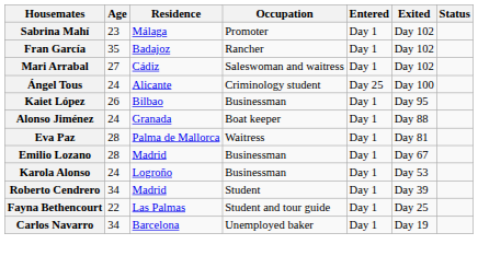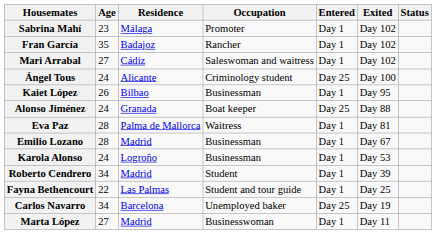 <table class="wikitable sortable" style="text-align:left; line-height:17px; width:auto;">
 <tr>
 <th>Housemates</th>
 <th>Age</th>
 <th>Residence</th>
 <th>Occupation</th>
 <th>Entered</th>
 <th>Exited</th>
 <th>Status</th>
 </tr>
 <tr>
 <th>Sabrina Mahí</th>
 <td>23</td>
 <td><a href='#'>Málaga</a></td>
 <td>Promoter</td>
 <td>Day 1</td>
 <td>Day 102</td>
 <td></td>
 </tr>
 <tr>
 <th>Fran García</th>
 <td>35</td>
 <td><a href='#'>Badajoz</a></td>
 <td>Rancher</td>
 <td>Day 1</td>
 <td>Day 102</td>
 <td></td>
 </tr>
 <tr>
 <th>Mari Arrabal</th>
 <td>27</td>
 <td><a href='#'>Cádiz</a></td>
 <td>Saleswoman and waitress</td>
 <td>Day 1</td>
 <td>Day 102</td>
 <td></td>
 </tr>
 <tr>
 <th>Ángel Tous</th>
 <td>24</td>
 <td><a href='#'>Alicante</a></td>
 <td>Criminology student</td>
 <td>Day 25</td>
 <td>Day 100</td>
 <td></td>
 </tr>
 <tr>
 <th>Kaiet López</th>
 <td>26</td>
 <td><a href='#'>Bilbao</a></td>
 <td>Businessman</td>
 <td>Day 1</td>
 <td>Day 95</td>
 <td></td>
 </tr>
 <tr>
 <th>Alonso Jiménez</th>
 <td>24</td>
 <td><a href='#'>Granada</a></td>
 <td>Boat keeper</td>
-<td>Day 1</td>
+<td>Day 25</td>
 <td>Day 88</td>
 <td></td>
 </tr>
 <tr>
 <th>Eva Paz</th>
 <td>28</td>
 <td><a href='#'>Palma de Mallorca</a></td>
 <td>Waitress</td>
 <td>Day 1</td>
 <td>Day 81</td>
 <td></td>
 </tr>
 <tr>
 <th>Emilio Lozano</th>
 <td>28</td>
 <td><a href='#'>Madrid</a></td>
 <td>Businessman</td>
 <td>Day 1</td>
 <td>Day 67</td>
 <td></td>
 </tr>
 <tr>
 <th>Karola Alonso</th>
 <td>24</td>
 <td><a href='#'>Logroño</a></td>
 <td>Businessman</td>
 <td>Day 1</td>
 <td>Day 53</td>
 <td></td>
 </tr>
 <tr>
 <th>Roberto Cendrero</th>
 <td>34</td>
 <td><a href='#'>Madrid</a></td>
 <td>Student</td>
 <td>Day 1</td>
 <td>Day 39</td>
 <td></td>
 </tr>
 <tr>
 <th>Fayna Bethencourt</th>
 <td>22</td>
 <td><a href='#'>Las Palmas</a></td>
 <td>Student and tour guide</td>
 <td>Day 1</td>
 <td>Day 25</td>
 <td></td>
 </tr>
 <tr>
 <th>Carlos Navarro</th>
 <td>34</td>
 <td><a href='#'>Barcelona</a></td>
 <td>Unemployed baker</td>
-<td>Day 1</td>
+<td>Day 25</td>
 <td>Day 19</td>
 <td></td>
 </tr>
+<tr>
+<th>Marta López</th>
+<td>27</td>
+<td><a href='#'>Madrid</a></td>
+<td>Businesswoman</td>
+<td>Day 1</td>
+<td>Day 11</td>
+<td></td>
+</tr>
 </table>
